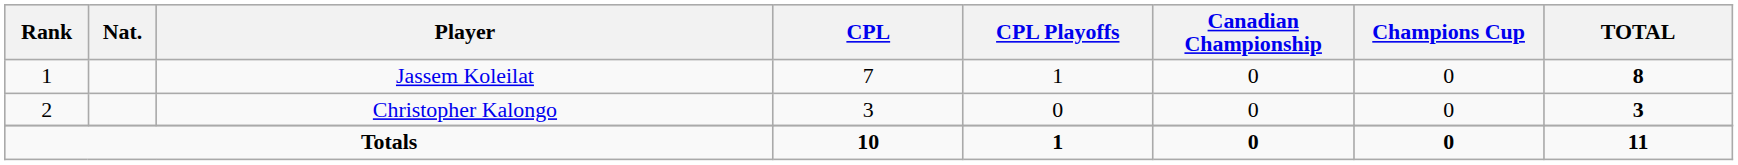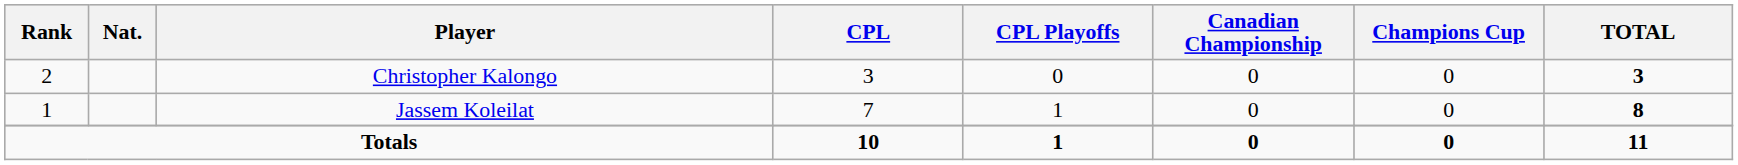 <table class="wikitable sortable alternance" style="font-size:85%; text-align:center; line-height:14px; width:85%;">
 <tr>
 <th width=10>Rank</th>
 <th width=10>Nat.</th>
 <th scope="col" style="width:275px;">Player</th>
 <th width=80><a href='#'>CPL</a></th>
 <th width=80><a href='#'>CPL Playoffs</a></th>
 <th width=80><a href='#'>Canadian Championship</a></th>
 <th width=80><a href='#'>Champions Cup</a></th>
 <th width=80>TOTAL</th>
 </tr>
 <tr>
+<td>2</td>
+<td></td>
+<td><a href='#'>Christopher Kalongo</a></td>
+<td>3</td>
+<td>0</td>
+<td>0</td>
+<td>0</td>
+<td><strong>3</strong></td>
+</tr>
+<tr>
 <td>1</td>
 <td></td>
 <td><a href='#'>Jassem Koleilat</a></td>
 <td>7</td>
 <td>1</td>
 <td>0</td>
 <td>0</td>
 <td><strong>8</strong></td>
-</tr>
-<tr>
-<td>2</td>
-<td></td>
-<td><a href='#'>Christopher Kalongo</a></td>
-<td>3</td>
-<td>0</td>
-<td>0</td>
-<td>0</td>
-<td><strong>3</strong></td>
 </tr>
 <tr>
 </tr>
 <tr class="sortbottom">
 <td colspan="3"><strong>Totals</strong></td>
 <td><strong>10</strong></td>
 <td><strong>1</strong></td>
 <td><strong>0</strong></td>
 <td><strong>0</strong></td>
 <td><strong>11</strong></td>
 </tr>
 </table>
